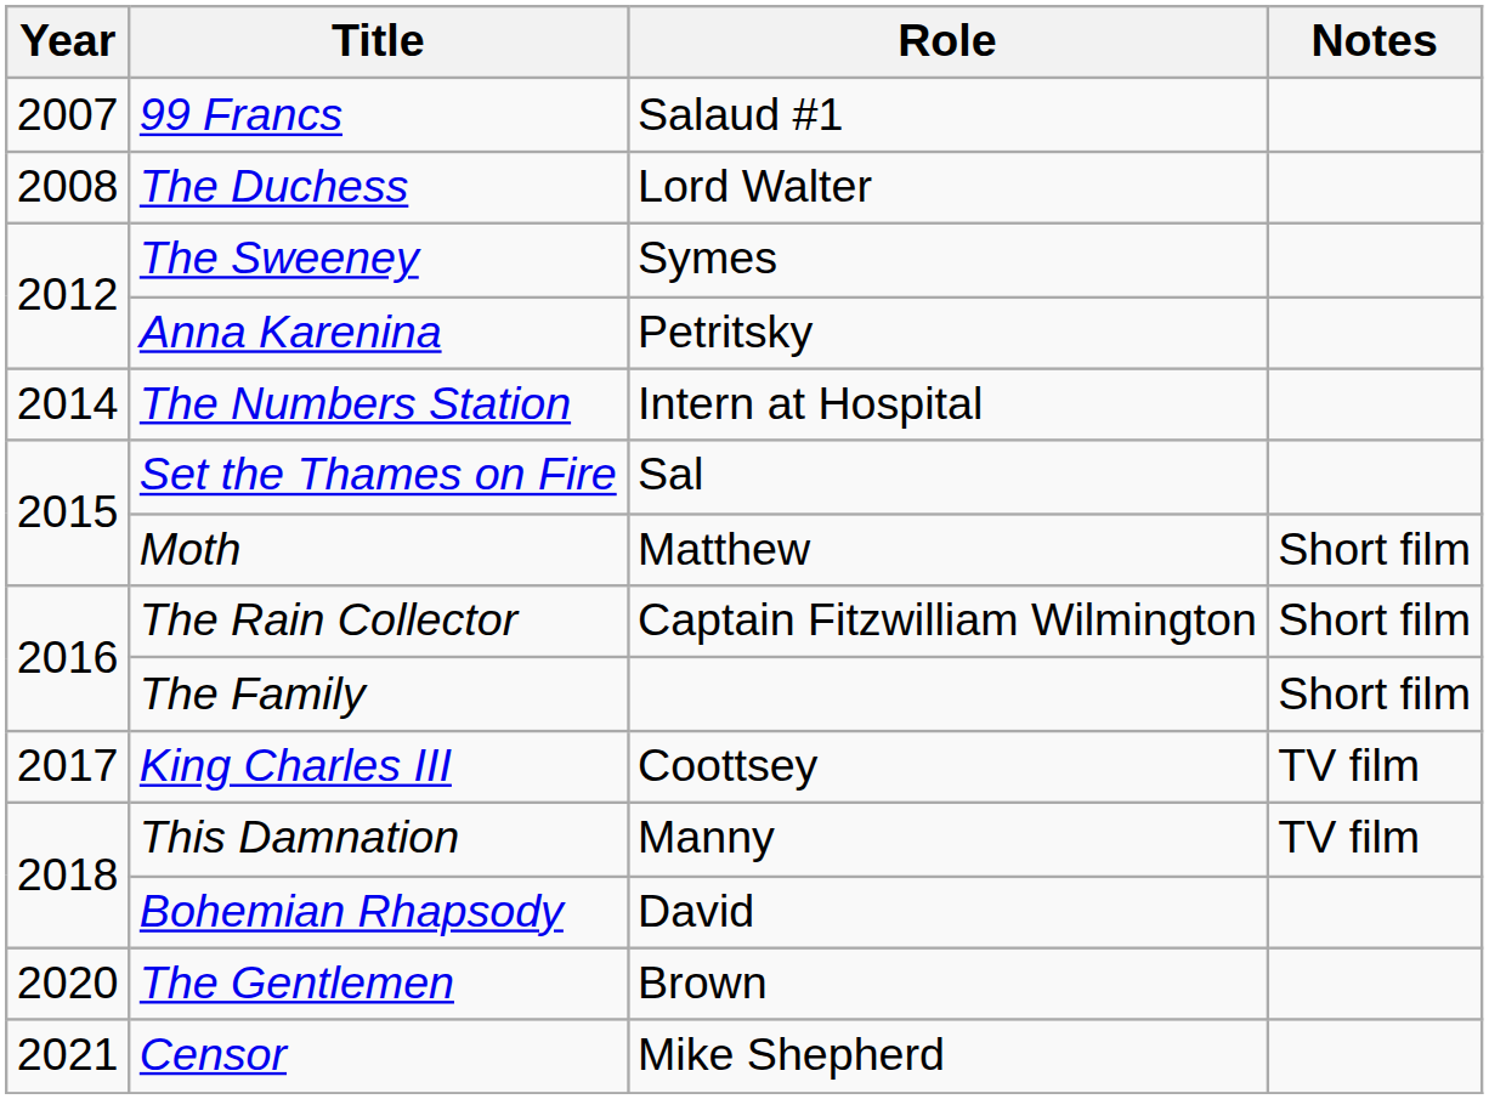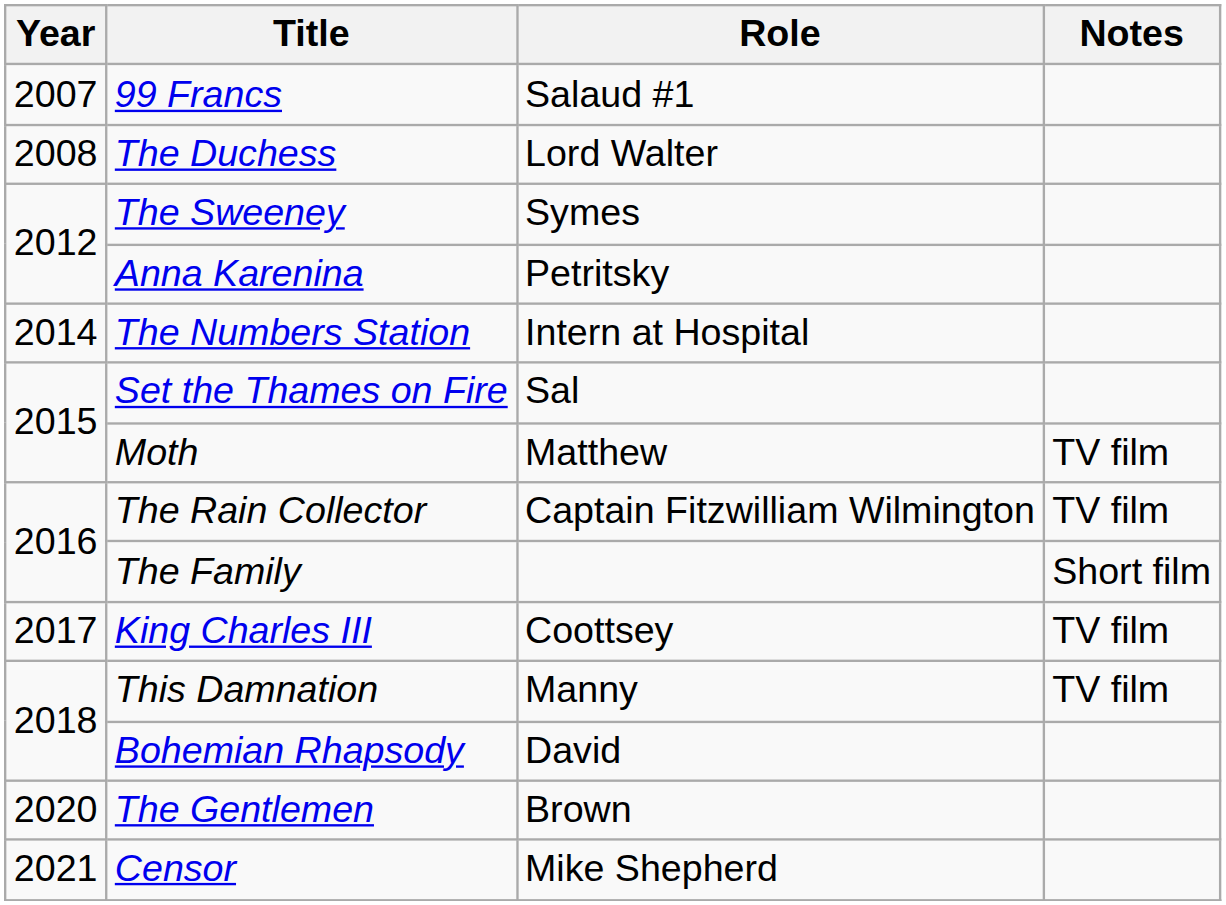 <table class="wikitable sortable">
 <tr>
 <th>Year</th>
 <th>Title</th>
 <th>Role</th>
 <th class"unsortable">Notes</th>
 </tr>
 <tr>
 <td>2007</td>
 <td><em><a href='#'>99 Francs</a></em></td>
 <td>Salaud #1</td>
 <td></td>
 </tr>
 <tr>
 <td>2008</td>
 <td><em><a href='#'>The Duchess</a></em></td>
 <td>Lord Walter</td>
 <td></td>
 </tr>
 <tr>
 <td rowspan="2">2012</td>
 <td><em><a href='#'>The Sweeney</a></em></td>
 <td>Symes</td>
 <td></td>
 </tr>
 <tr>
 <td><em><a href='#'>Anna Karenina</a></em></td>
 <td>Petritsky</td>
 <td></td>
 </tr>
 <tr>
 <td>2014</td>
 <td><em><a href='#'>The Numbers Station</a></em></td>
 <td>Intern at Hospital</td>
 <td></td>
 </tr>
 <tr>
 <td rowspan="2">2015</td>
 <td><em><a href='#'>Set the Thames on Fire</a></em></td>
 <td>Sal</td>
 <td></td>
 </tr>
 <tr>
 <td><em>Moth</em></td>
 <td>Matthew</td>
-<td>Short film</td>
+<td>TV film</td>
 </tr>
 <tr>
 <td rowspan="2">2016</td>
 <td><em>The Rain Collector</em></td>
 <td>Captain Fitzwilliam Wilmington</td>
-<td>Short film</td>
+<td>TV film</td>
 </tr>
 <tr>
 <td><em>The Family</em></td>
 <td></td>
 <td>Short film</td>
 </tr>
 <tr>
 <td>2017</td>
 <td><em><a href='#'>King Charles III</a></em></td>
 <td>Coottsey</td>
 <td>TV film</td>
 </tr>
 <tr>
 <td rowspan="2">2018</td>
 <td><em>This Damnation</em></td>
 <td>Manny</td>
 <td>TV film</td>
 </tr>
 <tr>
 <td><em><a href='#'>Bohemian Rhapsody</a></em></td>
 <td>David</td>
 <td></td>
 </tr>
 <tr>
 <td>2020</td>
 <td><em><a href='#'>The Gentlemen</a></em></td>
 <td>Brown</td>
 <td></td>
 </tr>
 <tr>
 <td>2021</td>
 <td><em><a href='#'>Censor</a></em></td>
 <td>Mike Shepherd</td>
 <td></td>
 </tr>
 <tr>
 </tr>
 </table>
